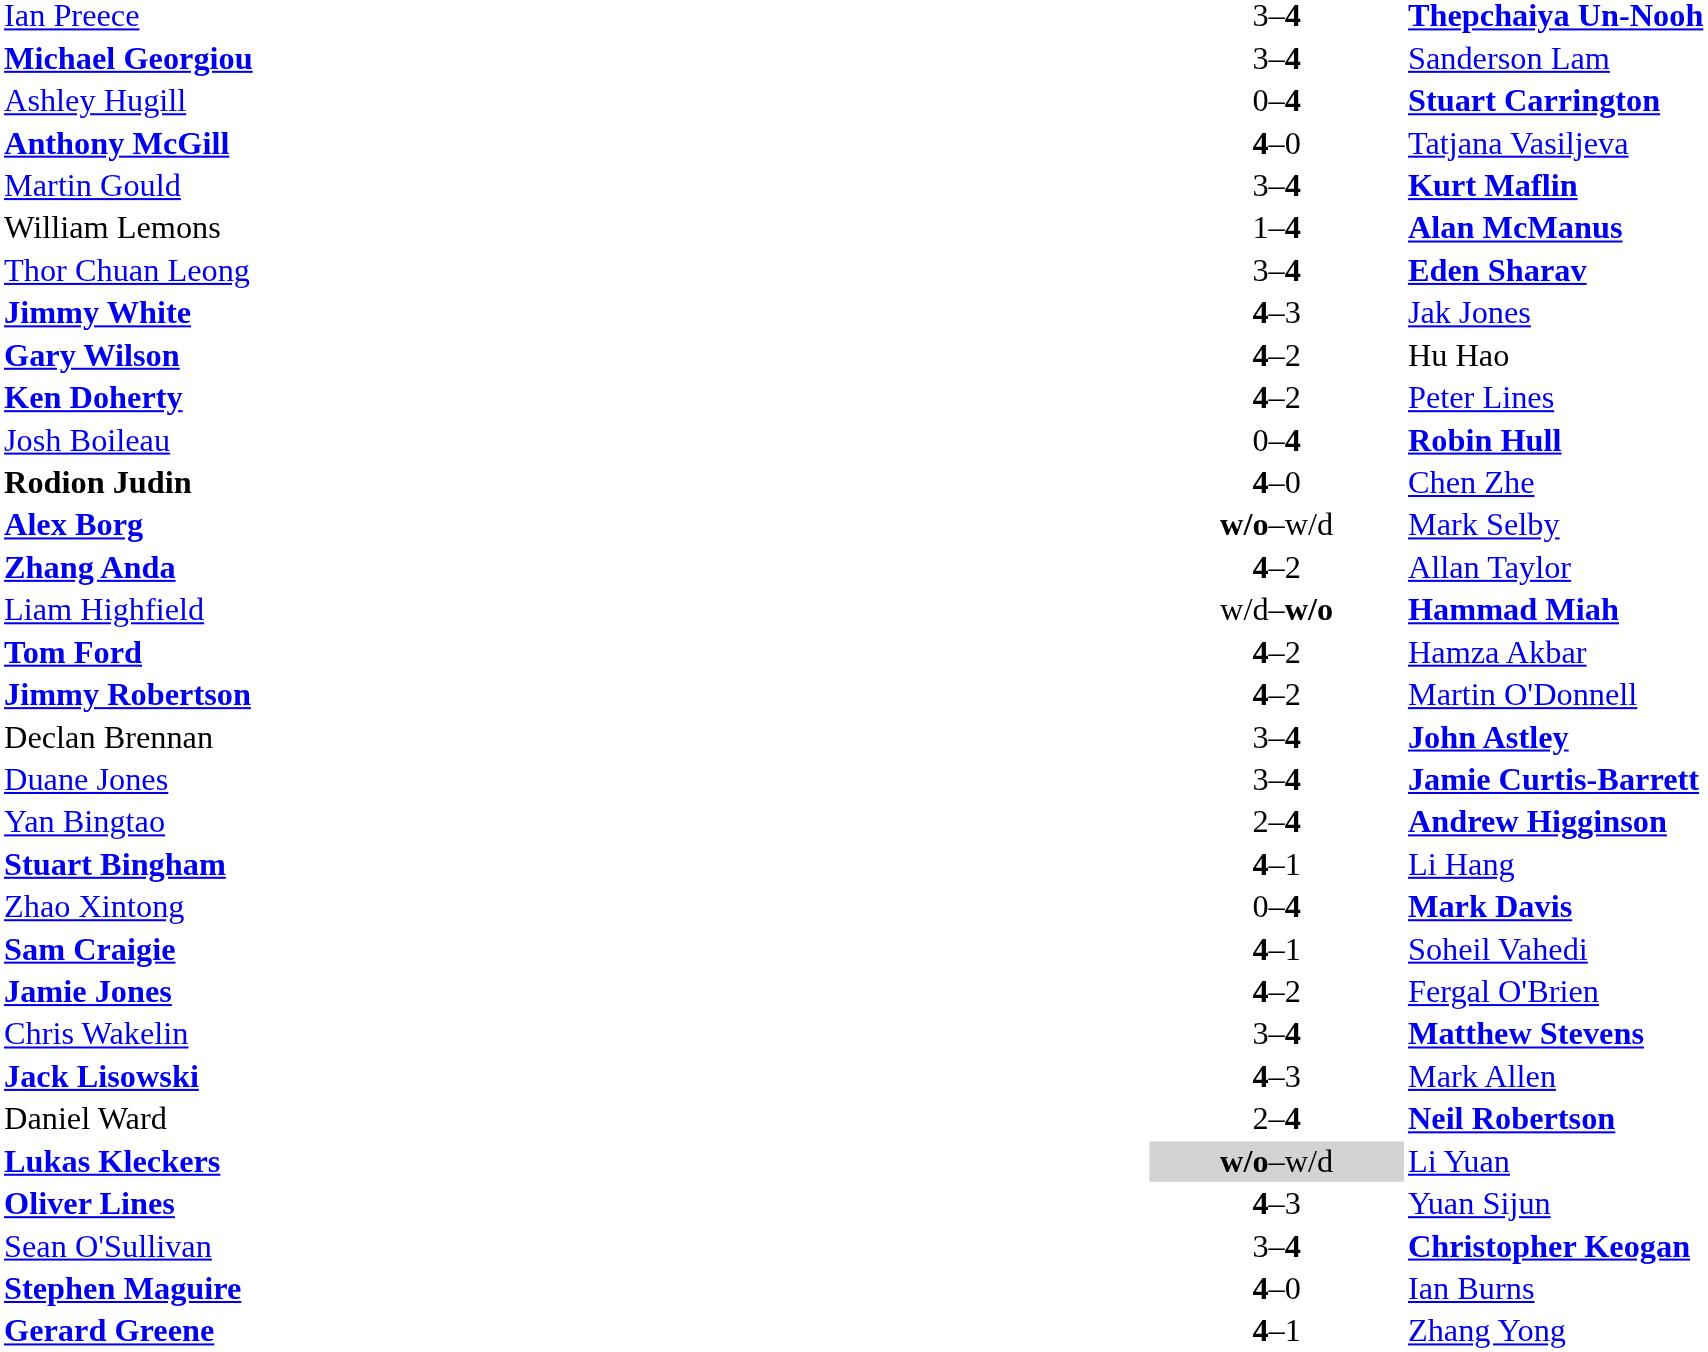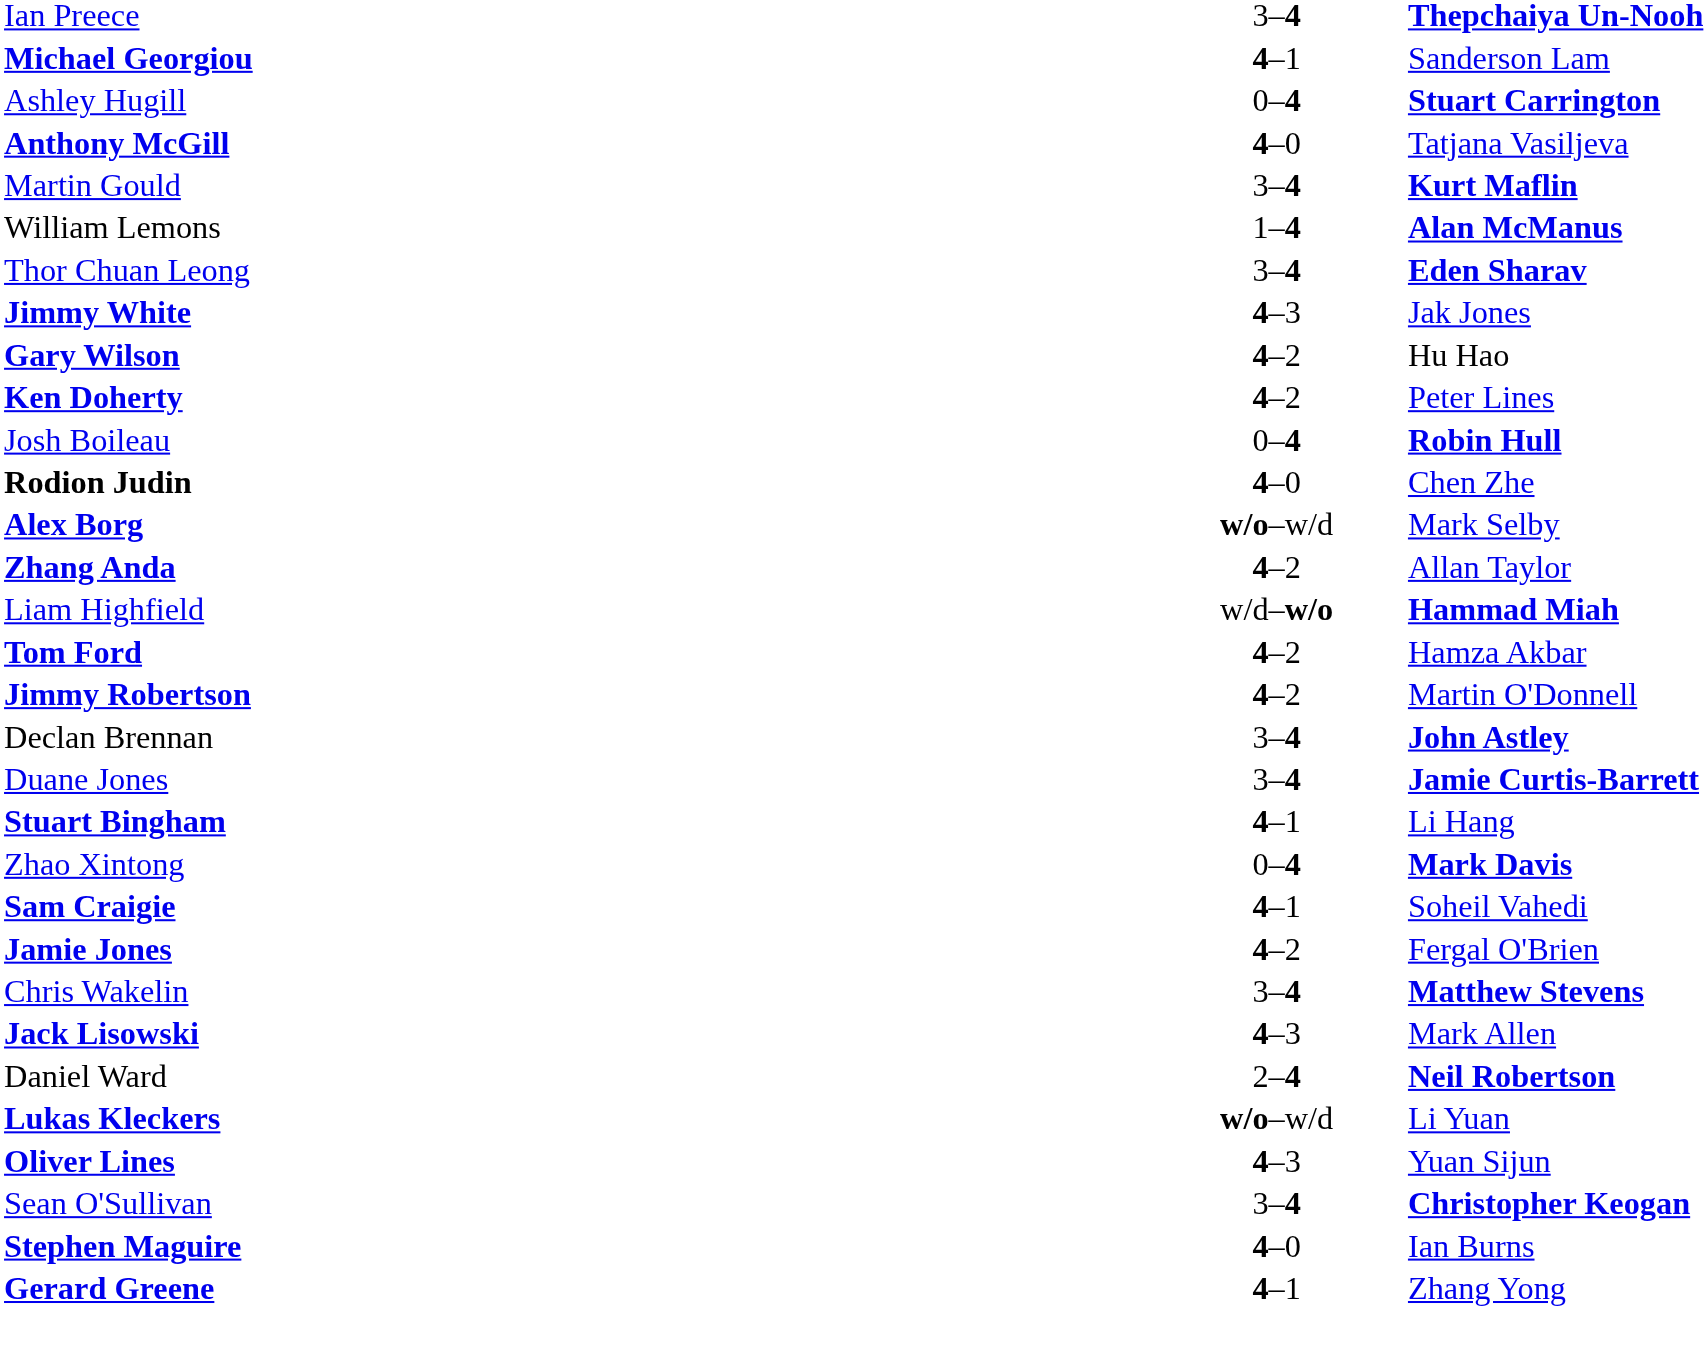 <table width="100%" cellspacing="1">
 <tr>
 <th width=45%></th>
 <th width=10%></th>
 <th width=45%></th>
 </tr>
 <tr>
 <td> <a href='#'>Ian Preece</a></td>
 <td align="center">3–<strong>4</strong></td>
 <td> <strong><a href='#'>Thepchaiya Un-Nooh</a></strong></td>
 </tr>
 <tr>
 <td> <strong><a href='#'>Michael Georgiou</a></strong></td>
-<td align="center">3–<strong>4</strong></td>
+<td align="center"><strong>4</strong>–1</td>
 <td> <a href='#'>Sanderson Lam</a></td>
 </tr>
 <tr>
 <td> <a href='#'>Ashley Hugill</a></td>
 <td align="center">0–<strong>4</strong></td>
 <td> <strong><a href='#'>Stuart Carrington</a></strong></td>
 </tr>
 <tr>
 <td> <strong><a href='#'>Anthony McGill</a></strong></td>
 <td align="center"><strong>4</strong>–0</td>
 <td> <a href='#'>Tatjana Vasiljeva</a></td>
 </tr>
 <tr>
 <td> <a href='#'>Martin Gould</a></td>
 <td align="center">3–<strong>4</strong></td>
 <td> <strong><a href='#'>Kurt Maflin</a></strong></td>
 </tr>
 <tr>
 <td> William Lemons</td>
 <td align="center">1–<strong>4</strong></td>
 <td> <strong><a href='#'>Alan McManus</a></strong></td>
 </tr>
 <tr>
 <td> <a href='#'>Thor Chuan Leong</a></td>
 <td align="center">3–<strong>4</strong></td>
 <td> <strong><a href='#'>Eden Sharav</a></strong></td>
 </tr>
 <tr>
 <td> <strong><a href='#'>Jimmy White</a></strong></td>
 <td align="center"><strong>4</strong>–3</td>
 <td> <a href='#'>Jak Jones</a></td>
 </tr>
 <tr>
 <td> <strong><a href='#'>Gary Wilson</a></strong></td>
 <td align="center"><strong>4</strong>–2</td>
 <td> Hu Hao</td>
 </tr>
 <tr>
 <td> <strong><a href='#'>Ken Doherty</a></strong></td>
 <td align="center"><strong>4</strong>–2</td>
 <td> <a href='#'>Peter Lines</a></td>
 </tr>
 <tr>
 <td> <a href='#'>Josh Boileau</a></td>
 <td align="center">0–<strong>4</strong></td>
 <td> <strong><a href='#'>Robin Hull</a></strong></td>
 </tr>
 <tr>
 <td> <strong>Rodion Judin</strong></td>
 <td align="center"><strong>4</strong>–0</td>
 <td> <a href='#'>Chen Zhe</a></td>
 </tr>
 <tr>
 <td> <strong><a href='#'>Alex Borg</a></strong></td>
 <td align="center"><strong>w/o</strong>–w/d</td>
 <td> <a href='#'>Mark Selby</a></td>
 </tr>
 <tr>
 <td> <strong><a href='#'>Zhang Anda</a></strong></td>
 <td align="center"><strong>4</strong>–2</td>
 <td> <a href='#'>Allan Taylor</a></td>
 </tr>
 <tr>
 <td> <a href='#'>Liam Highfield</a></td>
 <td align="center">w/d–<strong>w/o</strong></td>
 <td> <strong><a href='#'>Hammad Miah</a></strong></td>
 </tr>
 <tr>
 <td> <strong><a href='#'>Tom Ford</a></strong></td>
 <td align="center"><strong>4</strong>–2</td>
 <td> <a href='#'>Hamza Akbar</a></td>
 </tr>
 <tr>
 <td> <strong><a href='#'>Jimmy Robertson</a></strong></td>
 <td align="center"><strong>4</strong>–2</td>
 <td> <a href='#'>Martin O'Donnell</a></td>
 </tr>
 <tr>
 <td> Declan Brennan</td>
 <td align="center">3–<strong>4</strong></td>
 <td> <strong><a href='#'>John Astley</a></strong></td>
 </tr>
 <tr>
 <td> <a href='#'>Duane Jones</a></td>
 <td align="center">3–<strong>4</strong></td>
 <td> <strong><a href='#'>Jamie Curtis-Barrett</a></strong></td>
 </tr>
 <tr>
-<td> <a href='#'>Yan Bingtao</a></td>
-<td align="center">2–<strong>4</strong></td>
-<td> <strong><a href='#'>Andrew Higginson</a></strong></td>
-</tr>
-<tr>
 <td> <strong><a href='#'>Stuart Bingham</a></strong></td>
 <td align="center"><strong>4</strong>–1</td>
 <td> <a href='#'>Li Hang</a></td>
 </tr>
 <tr>
 <td> <a href='#'>Zhao Xintong</a></td>
 <td align="center">0–<strong>4</strong></td>
 <td> <strong><a href='#'>Mark Davis</a></strong></td>
 </tr>
 <tr>
 <td> <strong><a href='#'>Sam Craigie</a></strong></td>
 <td align="center"><strong>4</strong>–1</td>
 <td> <a href='#'>Soheil Vahedi</a></td>
 </tr>
 <tr>
 <td> <strong><a href='#'>Jamie Jones</a></strong></td>
 <td align="center"><strong>4</strong>–2</td>
 <td> <a href='#'>Fergal O'Brien</a></td>
 </tr>
 <tr>
 <td> <a href='#'>Chris Wakelin</a></td>
 <td align="center">3–<strong>4</strong></td>
 <td> <strong><a href='#'>Matthew Stevens</a></strong></td>
 </tr>
 <tr>
 <td> <strong><a href='#'>Jack Lisowski</a></strong></td>
 <td align="center"><strong>4</strong>–3</td>
 <td> <a href='#'>Mark Allen</a></td>
 </tr>
 <tr>
 <td> Daniel Ward</td>
 <td align="center">2–<strong>4</strong></td>
 <td> <strong><a href='#'>Neil Robertson</a></strong></td>
 </tr>
 <tr>
 <td> <strong><a href='#'>Lukas Kleckers</a></strong></td>
-<td align="center" style="background: lightgrey;"><strong>w/o</strong>–w/d</td>
+<td align="center"><strong>w/o</strong>–w/d</td>
 <td> <a href='#'>Li Yuan</a></td>
 </tr>
 <tr>
 <td> <strong><a href='#'>Oliver Lines</a></strong></td>
 <td align="center"><strong>4</strong>–3</td>
 <td> <a href='#'>Yuan Sijun</a></td>
 </tr>
 <tr>
 <td> <a href='#'>Sean O'Sullivan</a></td>
 <td align="center">3–<strong>4</strong></td>
 <td> <strong><a href='#'>Christopher Keogan</a></strong></td>
 </tr>
 <tr>
 <td> <strong><a href='#'>Stephen Maguire</a></strong></td>
 <td align="center"><strong>4</strong>–0</td>
 <td> <a href='#'>Ian Burns</a></td>
 </tr>
 <tr>
 <td> <strong><a href='#'>Gerard Greene</a></strong></td>
 <td align="center"><strong>4</strong>–1</td>
 <td> <a href='#'>Zhang Yong</a></td>
 </tr>
 </table>
